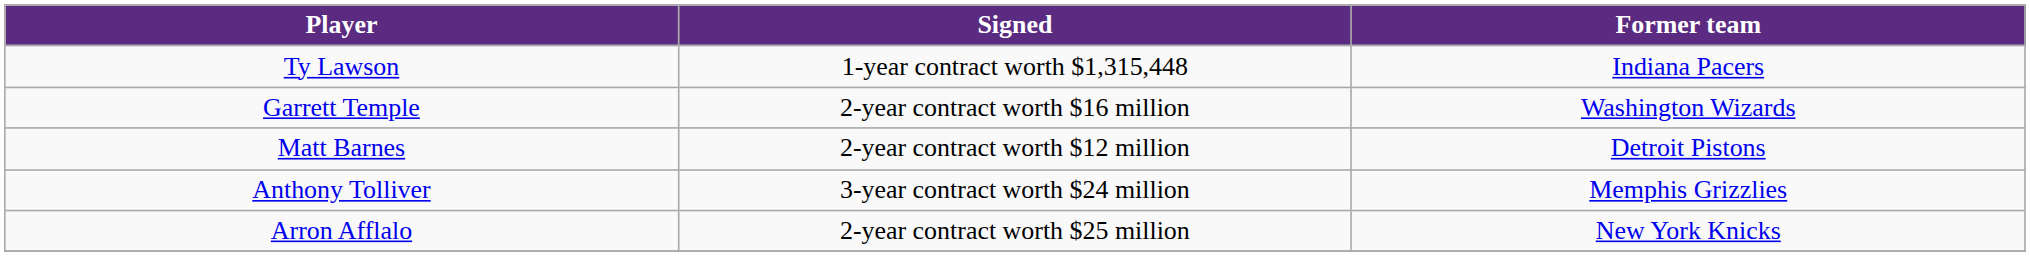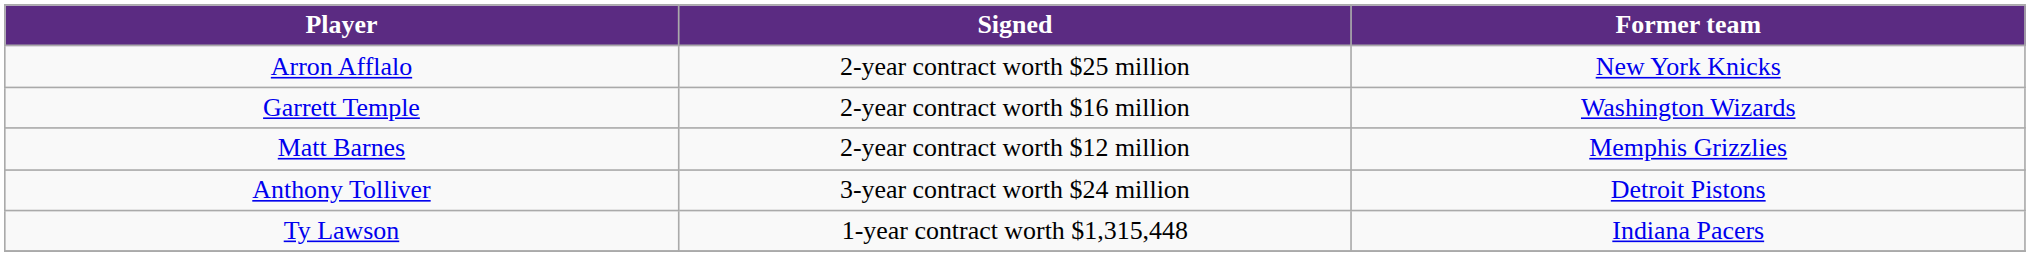 <table class="wikitable sortable sortable" style="text-align: center">
 <tr>
 <th style="background:#5b2b82; color:white" width="10%">Player</th>
 <th style="background:#5b2b82; color:white" width="10%">Signed</th>
 <th style="background:#5b2b82; color:white" width="10%">Former team</th>
 </tr>
 <tr style="text-align: center">
-<td><a href='#'>Ty Lawson</a></td>
-<td>1-year contract worth $1,315,448</td>
-<td><a href='#'>Indiana Pacers</a></td>
+<td><a href='#'>Arron Afflalo</a></td>
+<td>2-year contract worth $25 million</td>
+<td><a href='#'>New York Knicks</a></td>
 </tr>
 <tr style="text-align: center">
 <td><a href='#'>Garrett Temple</a></td>
 <td>2-year contract worth $16 million</td>
 <td><a href='#'>Washington Wizards</a></td>
 </tr>
 <tr style="text-align: center">
 <td><a href='#'>Matt Barnes</a></td>
 <td>2-year contract worth $12 million</td>
-<td><a href='#'>Detroit Pistons</a></td>
+<td><a href='#'>Memphis Grizzlies</a></td>
 </tr>
 <tr style="text-align: center">
 <td><a href='#'>Anthony Tolliver</a></td>
 <td>3-year contract worth $24 million</td>
-<td><a href='#'>Memphis Grizzlies</a></td>
+<td><a href='#'>Detroit Pistons</a></td>
 </tr>
 <tr style="text-align: center">
-<td><a href='#'>Arron Afflalo</a></td>
-<td>2-year contract worth $25 million</td>
-<td><a href='#'>New York Knicks</a></td>
+<td><a href='#'>Ty Lawson</a></td>
+<td>1-year contract worth $1,315,448</td>
+<td><a href='#'>Indiana Pacers</a></td>
 </tr>
 <tr style="text-align: center">
 </tr>
 </table>
